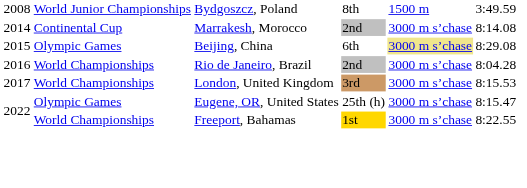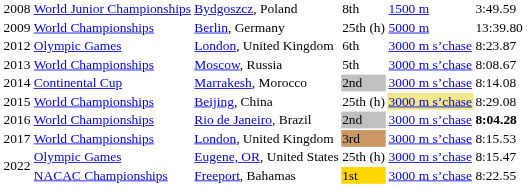 <table>
 <tr>
 <td>2008</td>
 <td><a href='#'>World Junior Championships</a></td>
 <td><a href='#'>Bydgoszcz</a>, Poland</td>
 <td>8th</td>
 <td><a href='#'>1500 m</a></td>
 <td>3:49.59</td>
+</tr>
+<tr>
+<td>2009</td>
+<td><a href='#'>World Championships</a></td>
+<td><a href='#'>Berlin</a>, Germany</td>
+<td>25th (h)</td>
+<td><a href='#'>5000 m</a></td>
+<td>13:39.80</td>
+</tr>
+<tr>
+<td>2012</td>
+<td><a href='#'>Olympic Games</a></td>
+<td><a href='#'>London</a>, United Kingdom</td>
+<td>6th</td>
+<td><a href='#'>3000 m s’chase</a></td>
+<td>8:23.87</td>
+</tr>
+<tr>
+<td>2013</td>
+<td><a href='#'>World Championships</a></td>
+<td><a href='#'>Moscow</a>, Russia</td>
+<td>5th</td>
+<td><a href='#'>3000 m s’chase</a></td>
+<td>8:08.67</td>
 </tr>
 <tr>
 <td>2014</td>
 <td><a href='#'>Continental Cup</a></td>
 <td><a href='#'>Marrakesh</a>, Morocco</td>
 <td bgcolor=silver>2nd</td>
 <td><a href='#'>3000 m s’chase</a></td>
 <td>8:14.08</td>
 </tr>
 <tr>
 <td>2015</td>
-<td><a href='#'>Olympic Games</a></td>
+<td><a href='#'>World Championships</a></td>
 <td><a href='#'>Beijing</a>, China</td>
-<td>6th</td>
+<td>25th (h)</td>
 <td style="background: khaki;"><a href='#'>3000 m s’chase</a></td>
 <td>8:29.08</td>
 </tr>
 <tr>
 <td>2016</td>
 <td><a href='#'>World Championships</a></td>
 <td><a href='#'>Rio de Janeiro</a>, Brazil</td>
 <td bgcolor=silver>2nd</td>
 <td><a href='#'>3000 m s’chase</a></td>
-<td>8:04.28</td>
+<td><strong>8:04.28</strong></td>
 </tr>
 <tr>
 <td>2017</td>
 <td><a href='#'>World Championships</a></td>
 <td><a href='#'>London</a>, United Kingdom</td>
 <td bgcolor=cc9966>3rd</td>
 <td><a href='#'>3000 m s’chase</a></td>
 <td>8:15.53</td>
 </tr>
 <tr>
 <td rowspan=2>2022</td>
 <td><a href='#'>Olympic Games</a></td>
 <td><a href='#'>Eugene, OR</a>, United States</td>
 <td>25th (h)</td>
 <td><a href='#'>3000 m s’chase</a></td>
 <td>8:15.47</td>
 </tr>
 <tr>
-<td><a href='#'>World Championships</a></td>
+<td><a href='#'>NACAC Championships</a></td>
 <td><a href='#'>Freeport</a>, Bahamas</td>
 <td bgcolor=gold>1st</td>
 <td><a href='#'>3000 m s’chase</a></td>
 <td>8:22.55</td>
 </tr>
 </table>
